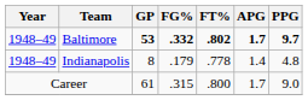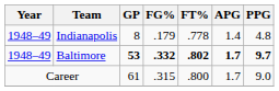 <table class="wikitable sortable" style="font-size:95%; text-align:right;">
 <tr>
 <th>Year</th>
 <th>Team</th>
 <th>GP</th>
 <th>FG%</th>
 <th>FT%</th>
 <th>APG</th>
 <th>PPG</th>
 </tr>
 <tr>
 <td style="text-align:left;"><a href='#'>1948–49</a></td>
+<td style="text-align:left;"><a href='#'>Indianapolis</a></td>
+<td>8</td>
+<td>.179</td>
+<td>.778</td>
+<td>1.4</td>
+<td>4.8</td>
+</tr>
+<tr>
+<td style="text-align:left;"><a href='#'>1948–49</a></td>
 <td style="text-align:left;"><a href='#'>Baltimore</a></td>
 <td><strong>53</strong></td>
 <td><strong>.332</strong></td>
 <td><strong>.802</strong></td>
 <td><strong>1.7</strong></td>
 <td><strong>9.7</strong></td>
-</tr>
-<tr>
-<td style="text-align:left;"><a href='#'>1948–49</a></td>
-<td style="text-align:left;"><a href='#'>Indianapolis</a></td>
-<td>8</td>
-<td>.179</td>
-<td>.778</td>
-<td>1.4</td>
-<td>4.8</td>
 </tr>
 <tr>
 <td style="text-align:center;" colspan="2">Career</td>
 <td>61</td>
 <td>.315</td>
 <td>.800</td>
 <td>1.7</td>
 <td>9.0</td>
 </tr>
 <tr>
 </tr>
 </table>
